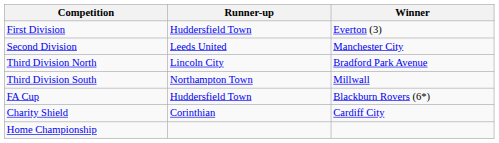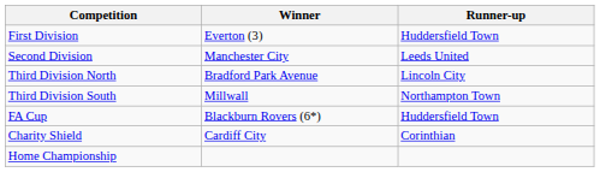 <table class="wikitable">
 <tr>
 <th style="width:15em">Competition</th>
+<th style="width:15em">Winner</th>
 <th style="width:15em">Runner-up</th>
-<th style="width:15em">Winner</th>
 </tr>
 <tr>
 <td><a href='#'>First Division</a></td>
+<td><a href='#'>Everton</a> (3)</td>
 <td><a href='#'>Huddersfield Town</a></td>
-<td><a href='#'>Everton</a> (3)</td>
 </tr>
 <tr>
 <td><a href='#'>Second Division</a></td>
+<td><a href='#'>Manchester City</a></td>
 <td><a href='#'>Leeds United</a></td>
-<td><a href='#'>Manchester City</a></td>
 </tr>
 <tr>
 <td><a href='#'>Third Division North</a></td>
+<td><a href='#'>Bradford Park Avenue</a></td>
 <td><a href='#'>Lincoln City</a></td>
-<td><a href='#'>Bradford Park Avenue</a></td>
 </tr>
 <tr>
 <td><a href='#'>Third Division South</a></td>
+<td><a href='#'>Millwall</a></td>
 <td><a href='#'>Northampton Town</a></td>
-<td><a href='#'>Millwall</a></td>
 </tr>
 <tr>
 <td><a href='#'>FA Cup</a></td>
+<td><a href='#'>Blackburn Rovers</a> (6*)</td>
 <td><a href='#'>Huddersfield Town</a></td>
-<td><a href='#'>Blackburn Rovers</a> (6*)</td>
 </tr>
 <tr>
 <td><a href='#'>Charity Shield</a></td>
+<td><a href='#'>Cardiff City</a></td>
 <td><a href='#'>Corinthian</a></td>
-<td><a href='#'>Cardiff City</a></td>
 </tr>
 <tr>
 <td><a href='#'>Home Championship</a></td>
 <td></td>
 <td></td>
 </tr>
 </table>
